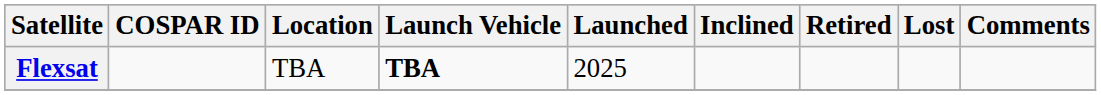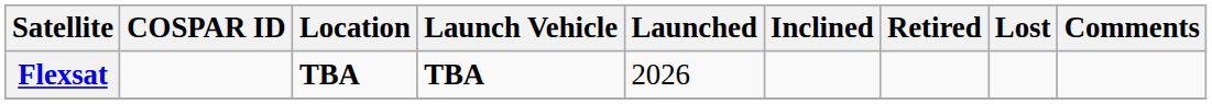 <table class="wikitable sortable" style="text-align:left;">
 <tr>
 <th>Satellite</th>
 <th>COSPAR ID</th>
 <th data-sort-type="number">Location</th>
 <th>Launch Vehicle</th>
 <th>Launched</th>
 <th>Inclined</th>
 <th>Retired</th>
 <th>Lost</th>
 <th>Comments</th>
 </tr>
 <tr>
 <th><a href='#'>Flexsat</a></th>
 <td></td>
-<td>TBA</td>
 <td><strong>TBA</strong></td>
-<td>2025</td>
+<td><strong>TBA</strong></td>
+<td>2026</td>
 <td></td>
 <td></td>
 <td></td>
 <td></td>
 </tr>
 <tr>
 </tr>
 </table>
